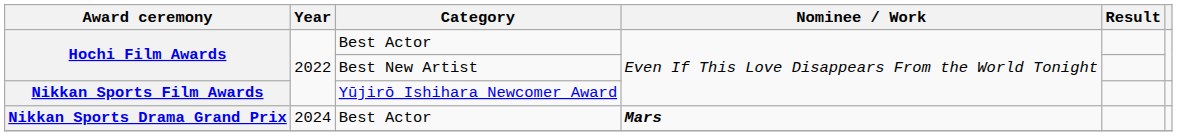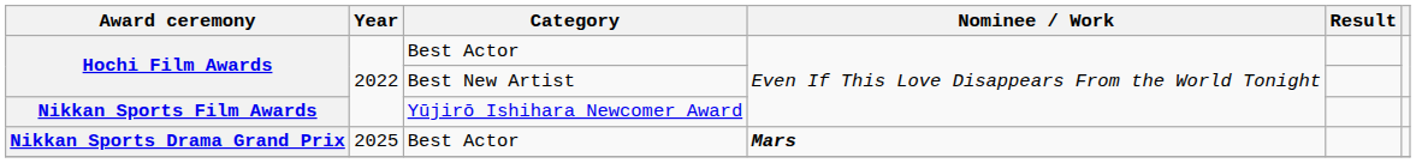 <table class="wikitable plainrowheaders sortable">
 <tr>
 <th scope="col">Award ceremony</th>
 <th scope="col">Year</th>
 <th scope="col">Category</th>
 <th scope="col">Nominee / Work</th>
 <th scope="col">Result</th>
 <th scope="col" class="unsortable"></th>
 </tr>
 <tr>
 <th scope="row" rowspan=2><a href='#'>Hochi Film Awards</a></th>
 <td rowspan=3>2022</td>
 <td>Best Actor</td>
 <td rowspan=3><em>Even If This Love Disappears From the World Tonight</em></td>
 <td></td>
 <td style="text-align:center" rowspan=2></td>
 </tr>
 <tr>
 <td>Best New Artist</td>
 <td></td>
 </tr>
 <tr>
 <th scope="row"><a href='#'>Nikkan Sports Film Awards</a></th>
 <td><a href='#'>Yūjirō Ishihara Newcomer Award</a></td>
 <td></td>
 <td style="text-align:center"></td>
 </tr>
 <tr>
 <th scope="row"><a href='#'>Nikkan Sports Drama Grand Prix</a></th>
-<td>2024</td>
+<td>2025</td>
 <td>Best Actor</td>
 <td><strong><em>Mars</em></strong></td>
 <td></td>
 <td style="text-align:center"></td>
 </tr>
 <tr>
 </tr>
 </table>
